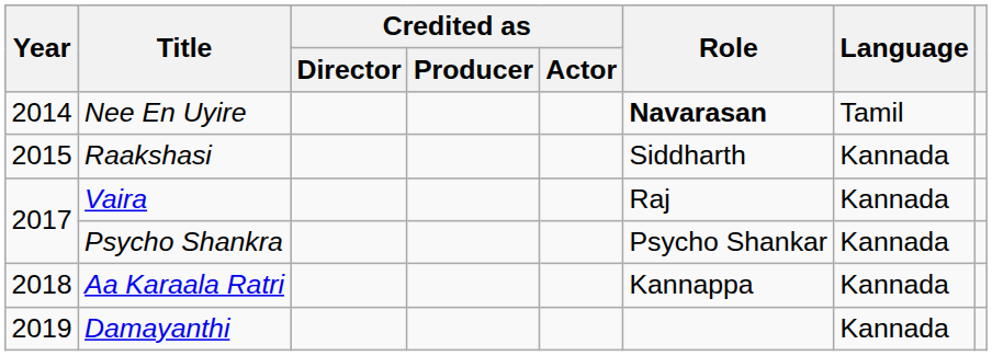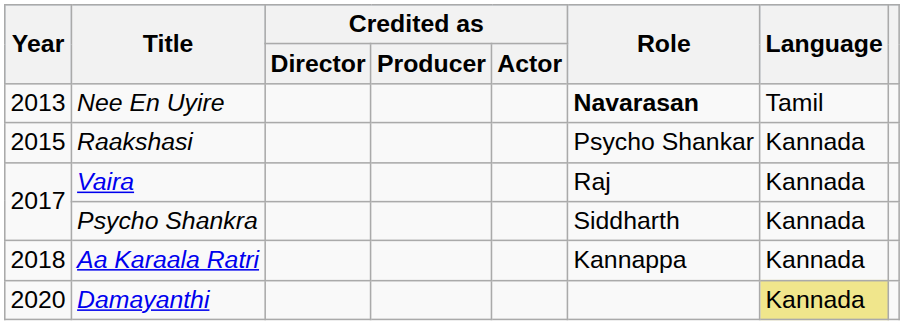 <table class="wikitable">
 <tr style="background:#B0C4DE; text-align:center;">
 <th rowspan="2" scope="col">Year</th>
 <th rowspan="2" scope="col">Title</th>
 <th scope="col"  colspan="3">Credited as</th>
 <th rowspan="2" scope="col">Role</th>
 <th rowspan="2" scope="col">Language</th>
 <th rowspan="2"  scope="col" class="unsortable"></th>
 </tr>
 <tr>
 <th>Director</th>
 <th>Producer</th>
 <th>Actor</th>
 </tr>
 <tr>
-<td>2014</td>
+<td>2013</td>
 <td><em>Nee En Uyire</em></td>
 <td></td>
 <td></td>
 <td></td>
 <td><strong>Navarasan</strong></td>
 <td>Tamil</td>
 <td></td>
 </tr>
 <tr>
 <td>2015</td>
 <td><em>Raakshasi</em></td>
 <td></td>
 <td></td>
 <td></td>
-<td>Siddharth</td>
+<td>Psycho Shankar</td>
 <td>Kannada</td>
 <td></td>
 </tr>
 <tr>
 <td rowspan="2">2017</td>
 <td><em><a href='#'>Vaira</a></em></td>
 <td></td>
 <td></td>
 <td></td>
 <td>Raj</td>
 <td>Kannada</td>
 <td></td>
 </tr>
 <tr>
 <td><em>Psycho Shankra</em></td>
 <td></td>
 <td></td>
 <td></td>
-<td>Psycho Shankar</td>
+<td>Siddharth</td>
 <td>Kannada</td>
 <td></td>
 </tr>
 <tr>
 <td>2018</td>
 <td><em><a href='#'>Aa Karaala Ratri</a></em></td>
 <td></td>
 <td></td>
 <td></td>
 <td>Kannappa</td>
 <td>Kannada</td>
 <td></td>
 </tr>
 <tr>
-<td>2019</td>
+<td>2020</td>
 <td><em><a href='#'>Damayanthi</a></em></td>
 <td></td>
 <td></td>
 <td></td>
 <td></td>
-<td>Kannada</td>
+<td style="background: khaki;">Kannada</td>
 <td></td>
 </tr>
 </table>
